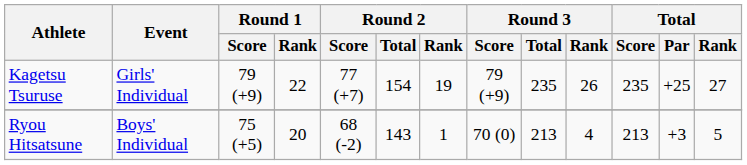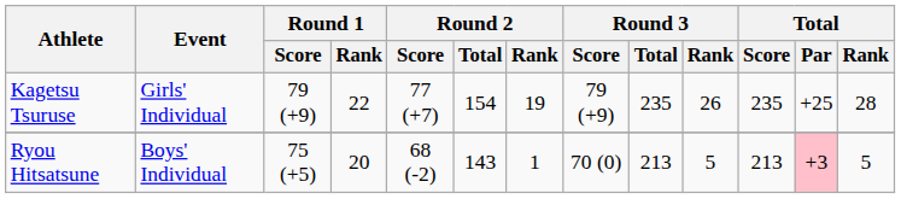 <table class="wikitable" style="font-size:90%">
 <tr>
 <th rowspan="2">Athlete</th>
 <th rowspan="2">Event</th>
 <th colspan="2">Round 1</th>
 <th colspan="3">Round 2</th>
 <th colspan="3">Round 3</th>
 <th colspan="3">Total</th>
 </tr>
 <tr style="font-size:95%">
 <th>Score</th>
 <th>Rank</th>
 <th>Score</th>
 <th>Total</th>
 <th>Rank</th>
 <th>Score</th>
 <th>Total</th>
 <th>Rank</th>
 <th>Score</th>
 <th>Par</th>
 <th>Rank</th>
 </tr>
 <tr align=center>
 <td align=left><a href='#'>Kagetsu Tsuruse</a></td>
 <td align=left><a href='#'>Girls' Individual</a></td>
 <td>79 (+9)</td>
 <td>22</td>
 <td>77 (+7)</td>
 <td>154</td>
 <td>19</td>
 <td>79 (+9)</td>
 <td>235</td>
 <td>26</td>
 <td>235</td>
 <td>+25</td>
-<td>27</td>
+<td>28</td>
 </tr>
 <tr>
 </tr>
 <tr align=center>
 <td align=left><a href='#'>Ryou Hitsatsune</a></td>
 <td align=left><a href='#'>Boys' Individual</a></td>
 <td>75 (+5)</td>
 <td>20</td>
 <td>68 (-2)</td>
 <td>143</td>
 <td>1</td>
 <td>70 (0)</td>
 <td>213</td>
-<td>4</td>
+<td>5</td>
 <td>213</td>
-<td>+3</td>
+<td style="background: pink;">+3</td>
 <td>5</td>
 </tr>
 </table>
